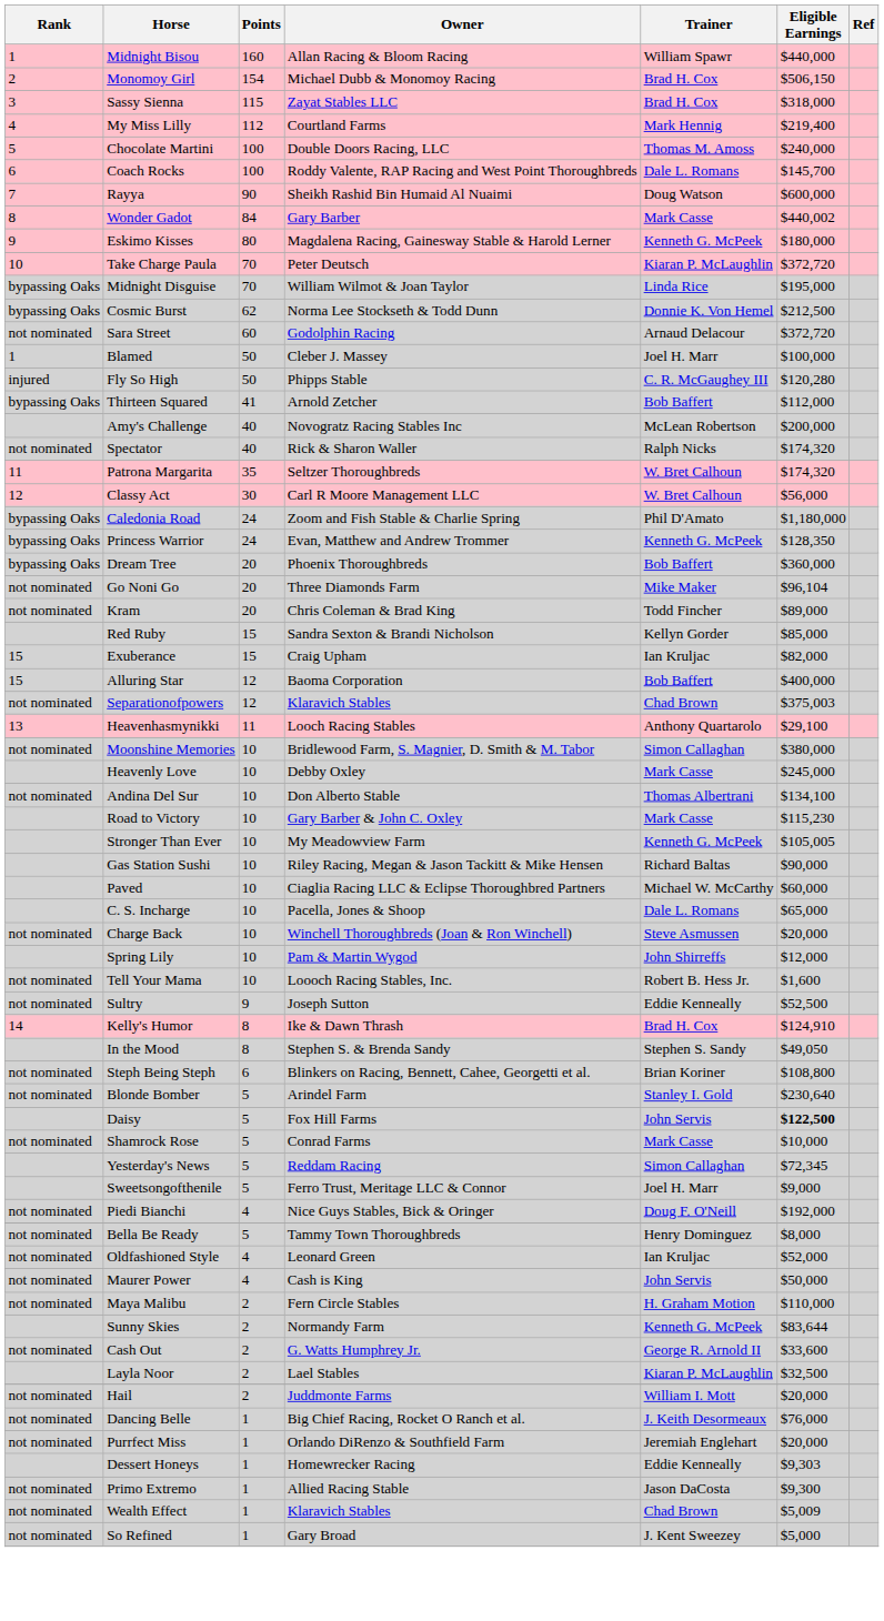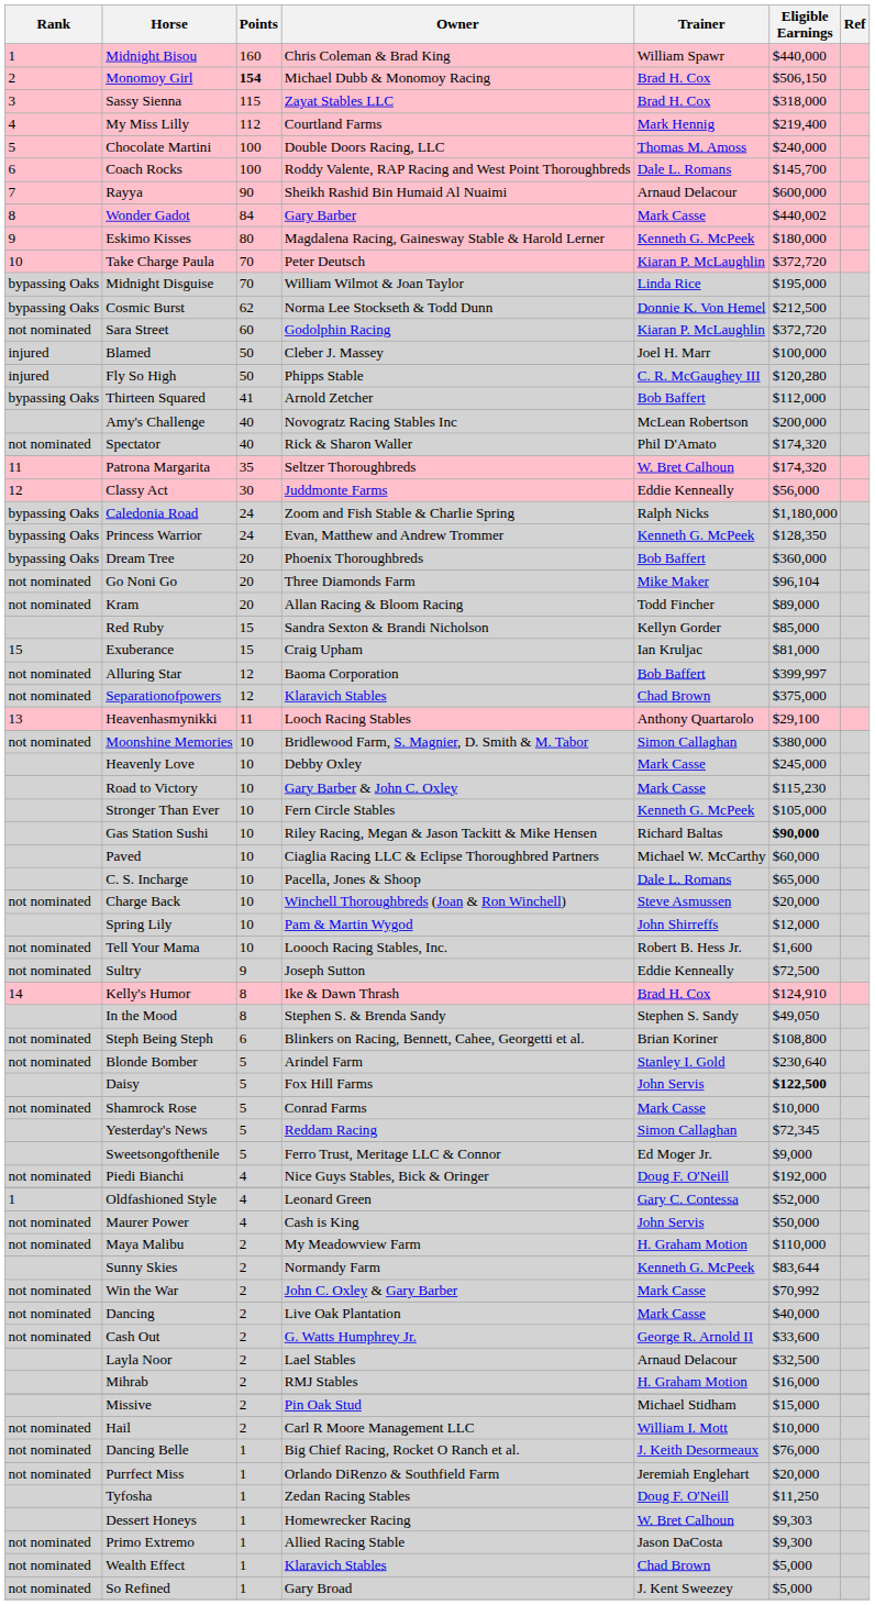 <table class="wikitable sortable">
 <tr>
 <th>Rank</th>
 <th>Horse</th>
 <th>Points</th>
 <th>Owner</th>
 <th>Trainer</th>
 <th>Eligible<br>Earnings</th>
 <th>Ref</th>
 </tr>
 <tr bgcolor="pink">
 <td>1</td>
 <td><a href='#'>Midnight Bisou</a></td>
 <td>160</td>
-<td>Allan Racing & Bloom Racing</td>
+<td>Chris Coleman & Brad King</td>
 <td>William Spawr</td>
 <td>$440,000</td>
 <td></td>
 </tr>
 <tr bgcolor="pink">
 <td>2</td>
 <td><a href='#'>Monomoy Girl</a></td>
-<td>154</td>
+<td><strong>154</strong></td>
 <td>Michael Dubb & Monomoy Racing</td>
 <td><a href='#'>Brad H. Cox</a></td>
 <td>$506,150</td>
 <td></td>
 </tr>
 <tr bgcolor="pink">
 <td>3</td>
 <td>Sassy Sienna</td>
 <td>115</td>
 <td><a href='#'>Zayat Stables LLC</a></td>
 <td><a href='#'>Brad H. Cox</a></td>
 <td>$318,000</td>
 <td></td>
 </tr>
 <tr bgcolor="pink">
 <td>4</td>
 <td>My Miss Lilly</td>
 <td>112</td>
 <td>Courtland Farms</td>
 <td><a href='#'>Mark Hennig</a></td>
 <td>$219,400</td>
 <td></td>
 </tr>
 <tr bgcolor="pink">
 <td>5</td>
 <td>Chocolate Martini</td>
 <td>100</td>
 <td>Double Doors Racing, LLC</td>
 <td><a href='#'>Thomas M. Amoss</a></td>
 <td>$240,000</td>
 <td></td>
 </tr>
 <tr bgcolor="pink">
 <td>6</td>
 <td>Coach Rocks</td>
 <td>100</td>
 <td>Roddy Valente, RAP Racing and West Point Thoroughbreds</td>
 <td><a href='#'>Dale L. Romans</a></td>
 <td>$145,700</td>
 <td></td>
 </tr>
 <tr bgcolor="pink">
 <td>7</td>
 <td>Rayya</td>
 <td>90</td>
 <td>Sheikh Rashid Bin Humaid Al Nuaimi</td>
-<td>Doug Watson</td>
+<td>Arnaud Delacour</td>
 <td>$600,000</td>
 <td></td>
 </tr>
 <tr bgcolor="pink">
 <td>8</td>
 <td><a href='#'>Wonder Gadot</a></td>
 <td>84</td>
 <td><a href='#'>Gary Barber</a></td>
 <td><a href='#'>Mark Casse</a></td>
 <td>$440,002</td>
 <td></td>
 </tr>
 <tr bgcolor="pink">
 <td>9</td>
 <td>Eskimo Kisses</td>
 <td>80</td>
 <td>Magdalena Racing, Gainesway Stable & Harold Lerner</td>
 <td><a href='#'>Kenneth G. McPeek</a></td>
 <td>$180,000</td>
 <td></td>
 </tr>
 <tr bgcolor="pink">
 <td>10</td>
 <td>Take Charge Paula</td>
 <td>70</td>
 <td>Peter Deutsch</td>
 <td><a href='#'>Kiaran P. McLaughlin</a></td>
 <td>$372,720</td>
 <td></td>
 </tr>
 <tr bgcolor="lightgray">
 <td>bypassing Oaks</td>
 <td>Midnight Disguise</td>
 <td>70</td>
 <td>William Wilmot & Joan Taylor</td>
 <td><a href='#'>Linda Rice</a></td>
 <td>$195,000</td>
 <td></td>
 </tr>
 <tr bgcolor="lightgray">
 <td>bypassing Oaks</td>
 <td>Cosmic Burst</td>
 <td>62</td>
 <td>Norma Lee Stockseth & Todd Dunn</td>
 <td><a href='#'>Donnie K. Von Hemel</a></td>
 <td>$212,500</td>
 <td></td>
 </tr>
 <tr bgcolor="lightgray">
 <td>not nominated</td>
 <td>Sara Street</td>
 <td>60</td>
 <td><a href='#'>Godolphin Racing</a></td>
-<td>Arnaud Delacour</td>
+<td><a href='#'>Kiaran P. McLaughlin</a></td>
 <td>$372,720</td>
 <td></td>
 </tr>
 <tr bgcolor="lightgray">
-<td>1</td>
+<td>injured</td>
 <td>Blamed</td>
 <td>50</td>
 <td>Cleber J. Massey</td>
 <td>Joel H. Marr</td>
 <td>$100,000</td>
 <td></td>
 </tr>
 <tr bgcolor="lightgray">
 <td>injured</td>
 <td>Fly So High</td>
 <td>50</td>
 <td>Phipps Stable</td>
 <td><a href='#'>C. R. McGaughey III</a></td>
 <td>$120,280</td>
 <td></td>
 </tr>
 <tr bgcolor="lightgray">
 <td>bypassing Oaks</td>
 <td>Thirteen Squared</td>
 <td>41</td>
 <td>Arnold Zetcher</td>
 <td><a href='#'>Bob Baffert</a></td>
 <td>$112,000</td>
 <td></td>
 </tr>
 <tr bgcolor="lightgray">
 <td></td>
 <td>Amy's Challenge</td>
 <td>40</td>
 <td>Novogratz Racing Stables Inc</td>
 <td>McLean Robertson</td>
 <td>$200,000</td>
 <td></td>
 </tr>
 <tr bgcolor="lightgray">
 <td>not nominated</td>
 <td>Spectator</td>
 <td>40</td>
 <td>Rick & Sharon Waller</td>
-<td>Ralph Nicks</td>
+<td>Phil D'Amato</td>
 <td>$174,320</td>
 <td></td>
 </tr>
 <tr bgcolor="pink">
 <td>11</td>
 <td>Patrona Margarita</td>
 <td>35</td>
 <td>Seltzer Thoroughbreds</td>
 <td><a href='#'>W. Bret Calhoun</a></td>
 <td>$174,320</td>
 <td></td>
 </tr>
 <tr bgcolor="pink">
 <td>12</td>
 <td>Classy Act</td>
 <td>30</td>
-<td>Carl R Moore Management LLC</td>
-<td><a href='#'>W. Bret Calhoun</a></td>
+<td><a href='#'>Juddmonte Farms</a></td>
+<td>Eddie Kenneally</td>
 <td>$56,000</td>
 <td></td>
 </tr>
 <tr bgcolor="lightgray">
 <td>bypassing Oaks</td>
 <td><a href='#'>Caledonia Road</a></td>
 <td>24</td>
 <td>Zoom and Fish Stable & Charlie Spring</td>
-<td>Phil D'Amato</td>
+<td>Ralph Nicks</td>
 <td>$1,180,000</td>
 <td></td>
 </tr>
 <tr bgcolor="lightgray">
 <td>bypassing Oaks</td>
 <td>Princess Warrior</td>
 <td>24</td>
 <td>Evan, Matthew and Andrew Trommer</td>
 <td><a href='#'>Kenneth G. McPeek</a></td>
 <td>$128,350</td>
 <td></td>
 </tr>
 <tr bgcolor="lightgray">
 <td>bypassing Oaks</td>
 <td>Dream Tree</td>
 <td>20</td>
 <td>Phoenix Thoroughbreds</td>
 <td><a href='#'>Bob Baffert</a></td>
 <td>$360,000</td>
 <td></td>
 </tr>
 <tr bgcolor="lightgray">
 <td>not nominated</td>
 <td>Go Noni Go</td>
 <td>20</td>
 <td>Three Diamonds Farm</td>
 <td><a href='#'>Mike Maker</a></td>
 <td>$96,104</td>
 <td></td>
 </tr>
 <tr bgcolor="lightgray">
 <td>not nominated</td>
 <td>Kram</td>
 <td>20</td>
-<td>Chris Coleman & Brad King</td>
+<td>Allan Racing & Bloom Racing</td>
 <td>Todd Fincher</td>
 <td>$89,000</td>
 <td></td>
 </tr>
 <tr bgcolor="lightgray">
 <td></td>
 <td>Red Ruby</td>
 <td>15</td>
 <td>Sandra Sexton & Brandi Nicholson</td>
 <td>Kellyn Gorder</td>
 <td>$85,000</td>
 <td></td>
 </tr>
 <tr bgcolor="lightgray">
 <td>15</td>
 <td>Exuberance</td>
 <td>15</td>
 <td>Craig Upham</td>
 <td>Ian Kruljac</td>
-<td>$82,000</td>
+<td>$81,000</td>
 <td></td>
 </tr>
 <tr bgcolor="lightgray">
-<td>15</td>
+<td>not nominated</td>
 <td>Alluring Star</td>
 <td>12</td>
 <td>Baoma Corporation</td>
 <td><a href='#'>Bob Baffert</a></td>
-<td>$400,000</td>
+<td>$399,997</td>
 <td></td>
 </tr>
 <tr bgcolor="lightgray">
 <td>not nominated</td>
 <td><a href='#'>Separationofpowers</a></td>
 <td>12</td>
 <td><a href='#'>Klaravich Stables</a></td>
 <td><a href='#'>Chad Brown</a></td>
-<td>$375,003</td>
+<td>$375,000</td>
 <td></td>
 </tr>
 <tr bgcolor="pink">
 <td>13</td>
 <td>Heavenhasmynikki</td>
 <td>11</td>
 <td>Looch Racing Stables</td>
 <td>Anthony Quartarolo</td>
 <td>$29,100</td>
 <td></td>
 </tr>
 <tr bgcolor="lightgray">
 <td>not nominated</td>
 <td><a href='#'>Moonshine Memories</a></td>
 <td>10</td>
 <td>Bridlewood Farm, <a href='#'>S. Magnier</a>, D. Smith & <a href='#'>M. Tabor</a></td>
 <td><a href='#'>Simon Callaghan</a></td>
 <td>$380,000</td>
 <td></td>
 </tr>
 <tr bgcolor="lightgray">
 <td></td>
 <td>Heavenly Love</td>
 <td>10</td>
 <td>Debby Oxley</td>
 <td><a href='#'>Mark Casse</a></td>
 <td>$245,000</td>
 <td></td>
 </tr>
 <tr bgcolor="lightgray">
-<td>not nominated</td>
-<td>Andina Del Sur</td>
-<td>10</td>
-<td>Don Alberto Stable</td>
-<td><a href='#'>Thomas Albertrani</a></td>
-<td>$134,100</td>
-<td></td>
-</tr>
-<tr bgcolor="lightgray">
 <td></td>
 <td>Road to Victory</td>
 <td>10</td>
 <td><a href='#'>Gary Barber</a> & <a href='#'>John C. Oxley</a></td>
 <td><a href='#'>Mark Casse</a></td>
 <td>$115,230</td>
 <td></td>
 </tr>
 <tr bgcolor="lightgray">
 <td></td>
 <td>Stronger Than Ever</td>
 <td>10</td>
-<td>My Meadowview Farm</td>
+<td>Fern Circle Stables</td>
 <td><a href='#'>Kenneth G. McPeek</a></td>
-<td>$105,005</td>
+<td>$105,000</td>
 <td></td>
 </tr>
 <tr bgcolor="lightgray">
 <td></td>
 <td>Gas Station Sushi</td>
 <td>10</td>
 <td>Riley Racing, Megan & Jason Tackitt & Mike Hensen</td>
 <td>Richard Baltas</td>
-<td>$90,000</td>
+<td><strong>$90,000</strong></td>
 <td></td>
 </tr>
 <tr bgcolor="lightgray">
 <td></td>
 <td>Paved</td>
 <td>10</td>
 <td>Ciaglia Racing LLC & Eclipse Thoroughbred Partners</td>
 <td>Michael W. McCarthy</td>
 <td>$60,000</td>
 <td></td>
 </tr>
 <tr bgcolor="lightgray">
 <td></td>
 <td>C. S. Incharge</td>
 <td>10</td>
 <td>Pacella, Jones & Shoop</td>
 <td><a href='#'>Dale L. Romans</a></td>
 <td>$65,000</td>
 <td></td>
 </tr>
 <tr bgcolor="lightgray">
 <td>not nominated</td>
 <td>Charge Back</td>
 <td>10</td>
 <td><a href='#'>Winchell Thoroughbreds</a> (<a href='#'>Joan</a> & <a href='#'>Ron Winchell</a>)</td>
 <td><a href='#'>Steve Asmussen</a></td>
 <td>$20,000</td>
 <td></td>
 </tr>
 <tr bgcolor="lightgray">
 <td></td>
 <td>Spring Lily</td>
 <td>10</td>
 <td><a href='#'>Pam & Martin Wygod</a></td>
 <td><a href='#'>John Shirreffs</a></td>
 <td>$12,000</td>
 <td></td>
 </tr>
 <tr bgcolor="lightgray">
 <td>not nominated</td>
 <td>Tell Your Mama</td>
 <td>10</td>
 <td>Loooch Racing Stables, Inc.</td>
 <td>Robert B. Hess Jr.</td>
 <td>$1,600</td>
 <td></td>
 </tr>
 <tr bgcolor="lightgray">
 <td>not nominated</td>
 <td>Sultry</td>
 <td>9</td>
 <td>Joseph Sutton</td>
 <td>Eddie Kenneally</td>
-<td>$52,500</td>
+<td>$72,500</td>
 <td></td>
 </tr>
 <tr bgcolor="pink">
 <td>14</td>
 <td>Kelly's Humor</td>
 <td>8</td>
 <td>Ike & Dawn Thrash</td>
 <td><a href='#'>Brad H. Cox</a></td>
 <td>$124,910</td>
 <td></td>
 </tr>
 <tr bgcolor="lightgray">
 <td></td>
 <td>In the Mood</td>
 <td>8</td>
 <td>Stephen S. & Brenda Sandy</td>
 <td>Stephen S. Sandy</td>
 <td>$49,050</td>
 <td></td>
 </tr>
 <tr bgcolor="lightgray">
 <td>not nominated</td>
 <td>Steph Being Steph</td>
 <td>6</td>
 <td>Blinkers on Racing, Bennett, Cahee, Georgetti et al.</td>
 <td>Brian Koriner</td>
 <td>$108,800</td>
 <td></td>
 </tr>
 <tr bgcolor="lightgray">
 <td>not nominated</td>
 <td>Blonde Bomber</td>
 <td>5</td>
 <td>Arindel Farm</td>
 <td><a href='#'>Stanley I. Gold</a></td>
 <td>$230,640</td>
 <td></td>
 </tr>
 <tr bgcolor="lightgray">
 <td></td>
 <td>Daisy</td>
 <td>5</td>
 <td>Fox Hill Farms</td>
 <td><a href='#'>John Servis</a></td>
 <td><strong>$122,500</strong></td>
 <td></td>
 </tr>
 <tr bgcolor="lightgray">
 <td>not nominated</td>
 <td>Shamrock Rose</td>
 <td>5</td>
 <td>Conrad Farms</td>
 <td><a href='#'>Mark Casse</a></td>
 <td>$10,000</td>
 <td></td>
 </tr>
 <tr bgcolor="lightgray">
 <td></td>
 <td>Yesterday's News</td>
 <td>5</td>
 <td><a href='#'>Reddam Racing</a></td>
 <td><a href='#'>Simon Callaghan</a></td>
 <td>$72,345</td>
 <td></td>
 </tr>
 <tr bgcolor="lightgray">
 <td></td>
 <td>Sweetsongofthenile</td>
 <td>5</td>
 <td>Ferro Trust, Meritage LLC & Connor</td>
-<td>Joel H. Marr</td>
+<td>Ed Moger Jr.</td>
 <td>$9,000</td>
 <td></td>
 </tr>
 <tr bgcolor="lightgray">
 <td>not nominated</td>
 <td>Piedi Bianchi</td>
 <td>4</td>
 <td>Nice Guys Stables, Bick & Oringer</td>
 <td><a href='#'>Doug F. O'Neill</a></td>
 <td>$192,000</td>
 <td></td>
 </tr>
 <tr>
 </tr>
 <tr bgcolor="lightgray">
-<td>not nominated</td>
-<td>Bella Be Ready</td>
-<td>5</td>
-<td>Tammy Town Thoroughbreds</td>
-<td>Henry Dominguez</td>
-<td>$8,000</td>
-<td></td>
-</tr>
-<tr bgcolor="lightgray">
-<td>not nominated</td>
+<td>1</td>
 <td>Oldfashioned Style</td>
 <td>4</td>
 <td>Leonard Green</td>
-<td>Ian Kruljac</td>
+<td><a href='#'>Gary C. Contessa</a></td>
 <td>$52,000</td>
 <td></td>
 </tr>
 <tr bgcolor="lightgray">
 <td>not nominated</td>
 <td>Maurer Power</td>
 <td>4</td>
 <td>Cash is King</td>
 <td><a href='#'>John Servis</a></td>
 <td>$50,000</td>
 <td></td>
 </tr>
 <tr bgcolor="lightgray">
 <td>not nominated</td>
 <td>Maya Malibu</td>
 <td>2</td>
-<td>Fern Circle Stables</td>
+<td>My Meadowview Farm</td>
 <td><a href='#'>H. Graham Motion</a></td>
 <td>$110,000</td>
 <td></td>
 </tr>
 <tr bgcolor="lightgray">
 <td></td>
 <td>Sunny Skies</td>
 <td>2</td>
 <td>Normandy Farm</td>
 <td><a href='#'>Kenneth G. McPeek</a></td>
 <td>$83,644</td>
+<td></td>
+</tr>
+<tr bgcolor="lightgray">
+<td>not nominated</td>
+<td>Win the War</td>
+<td>2</td>
+<td><a href='#'>John C. Oxley</a> & <a href='#'>Gary Barber</a></td>
+<td><a href='#'>Mark Casse</a></td>
+<td>$70,992</td>
+<td></td>
+</tr>
+<tr bgcolor="lightgray">
+<td>not nominated</td>
+<td>Dancing</td>
+<td>2</td>
+<td>Live Oak Plantation</td>
+<td><a href='#'>Mark Casse</a></td>
+<td>$40,000</td>
 <td></td>
 </tr>
 <tr bgcolor="lightgray">
 <td>not nominated</td>
 <td>Cash Out</td>
 <td>2</td>
 <td><a href='#'>G. Watts Humphrey Jr.</a></td>
 <td><a href='#'>George R. Arnold II</a></td>
 <td>$33,600</td>
 <td></td>
 </tr>
 <tr bgcolor="lightgray">
 <td></td>
 <td>Layla Noor</td>
 <td>2</td>
 <td>Lael Stables</td>
-<td><a href='#'>Kiaran P. McLaughlin</a></td>
+<td>Arnaud Delacour</td>
 <td>$32,500</td>
+<td></td>
+</tr>
+<tr bgcolor="lightgray">
+<td></td>
+<td>Mihrab</td>
+<td>2</td>
+<td>RMJ Stables</td>
+<td><a href='#'>H. Graham Motion</a></td>
+<td>$16,000</td>
 <td></td>
 </tr>
 <tr>
 </tr>
 <tr bgcolor="lightgray">
+<td></td>
+<td>Missive</td>
+<td>2</td>
+<td><a href='#'>Pin Oak Stud</a></td>
+<td>Michael Stidham</td>
+<td>$15,000</td>
+<td></td>
+</tr>
+<tr bgcolor="lightgray">
 <td>not nominated</td>
 <td>Hail</td>
 <td>2</td>
-<td><a href='#'>Juddmonte Farms</a></td>
+<td>Carl R Moore Management LLC</td>
 <td><a href='#'>William I. Mott</a></td>
-<td>$20,000</td>
+<td>$10,000</td>
 <td></td>
 </tr>
 <tr bgcolor="lightgray">
 <td>not nominated</td>
 <td>Dancing Belle</td>
 <td>1</td>
 <td>Big Chief Racing, Rocket O Ranch et al.</td>
 <td><a href='#'>J. Keith Desormeaux</a></td>
 <td>$76,000</td>
 <td></td>
 </tr>
 <tr bgcolor="lightgray">
 <td>not nominated</td>
 <td>Purrfect Miss</td>
 <td>1</td>
 <td>Orlando DiRenzo & Southfield Farm</td>
 <td>Jeremiah Englehart</td>
 <td>$20,000</td>
 <td></td>
 </tr>
 <tr bgcolor="lightgray">
 <td></td>
+<td>Tyfosha</td>
+<td>1</td>
+<td>Zedan Racing Stables</td>
+<td><a href='#'>Doug F. O'Neill</a></td>
+<td>$11,250</td>
+<td></td>
+</tr>
+<tr bgcolor="lightgray">
+<td></td>
 <td>Dessert Honeys</td>
 <td>1</td>
 <td>Homewrecker Racing</td>
-<td>Eddie Kenneally</td>
+<td><a href='#'>W. Bret Calhoun</a></td>
 <td>$9,303</td>
 <td></td>
 </tr>
 <tr bgcolor="lightgray">
 <td>not nominated</td>
 <td>Primo Extremo</td>
 <td>1</td>
 <td>Allied Racing Stable</td>
 <td>Jason DaCosta</td>
 <td>$9,300</td>
 <td></td>
 </tr>
 <tr bgcolor="lightgray">
 <td>not nominated</td>
 <td>Wealth Effect</td>
 <td>1</td>
 <td><a href='#'>Klaravich Stables</a></td>
 <td><a href='#'>Chad Brown</a></td>
-<td>$5,009</td>
+<td>$5,000</td>
 <td></td>
 </tr>
 <tr bgcolor="lightgray">
 <td>not nominated</td>
 <td>So Refined</td>
 <td>1</td>
 <td>Gary Broad</td>
 <td>J. Kent Sweezey</td>
 <td>$5,000</td>
 <td></td>
 </tr>
 <tr>
 </tr>
 </table>
